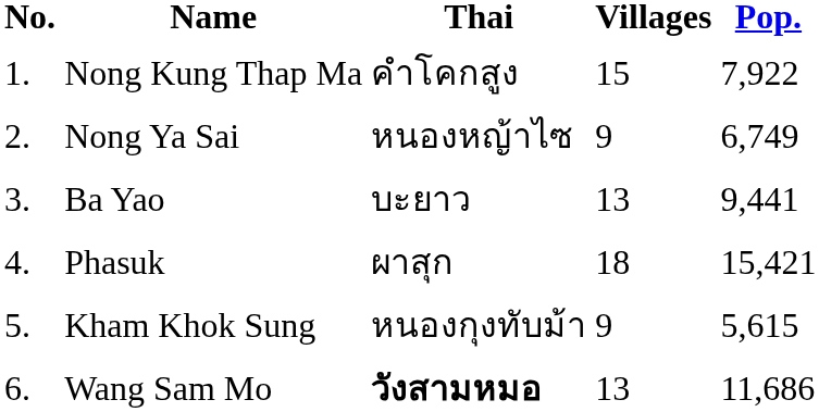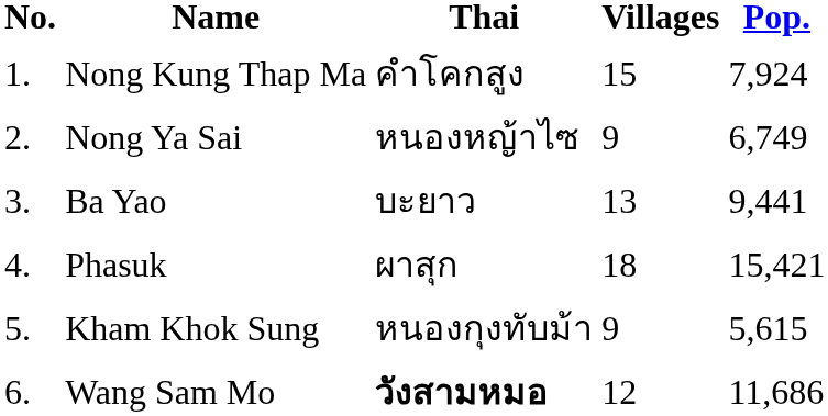 <table>
 <tr>
 <th>No.</th>
 <th>Name</th>
 <th>Thai</th>
 <th>Villages</th>
 <th><a href='#'>Pop.</a></th>
 </tr>
 <tr>
 <td>1.</td>
 <td>Nong Kung Thap Ma</td>
 <td>คำโคกสูง</td>
 <td>15</td>
-<td>7,922</td>
+<td>7,924</td>
 </tr>
 <tr>
 <td>2.</td>
 <td>Nong Ya Sai</td>
 <td>หนองหญ้าไซ</td>
 <td>9</td>
 <td>6,749</td>
 </tr>
 <tr>
 <td>3.</td>
 <td>Ba Yao</td>
 <td>บะยาว</td>
 <td>13</td>
 <td>9,441</td>
 </tr>
 <tr>
 <td>4.</td>
 <td>Phasuk</td>
 <td>ผาสุก</td>
 <td>18</td>
 <td>15,421</td>
 </tr>
 <tr>
 <td>5.</td>
 <td>Kham Khok Sung</td>
 <td>หนองกุงทับม้า</td>
 <td>9</td>
 <td>5,615</td>
 </tr>
 <tr>
 <td>6.</td>
 <td>Wang Sam Mo</td>
 <td><strong>วังสามหมอ</strong></td>
-<td>13</td>
+<td>12</td>
 <td>11,686</td>
 </tr>
 </table>
